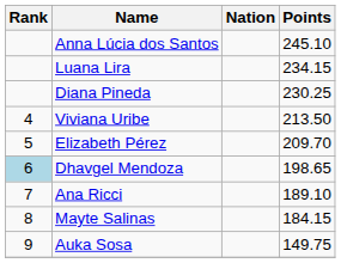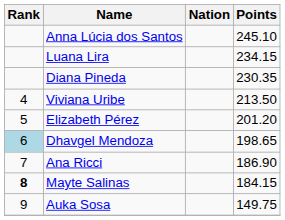 <table class="wikitable" style="text-align:center">
 <tr>
 <th>Rank</th>
 <th>Name</th>
 <th>Nation</th>
 <th>Points</th>
 </tr>
 <tr>
 <td></td>
 <td align=left><a href='#'>Anna Lúcia dos Santos</a></td>
 <td align=left></td>
 <td>245.10</td>
 </tr>
 <tr>
 <td></td>
 <td align=left><a href='#'>Luana Lira</a></td>
 <td align=left></td>
 <td>234.15</td>
 </tr>
 <tr>
 <td></td>
 <td align=left><a href='#'>Diana Pineda</a></td>
 <td align=left></td>
-<td>230.25</td>
+<td>230.35</td>
 </tr>
 <tr>
 <td>4</td>
 <td align=left><a href='#'>Viviana Uribe</a></td>
 <td align=left></td>
 <td>213.50</td>
 </tr>
 <tr>
 <td>5</td>
 <td align=left><a href='#'>Elizabeth Pérez</a></td>
 <td align=left></td>
-<td>209.70</td>
+<td>201.20</td>
 </tr>
 <tr>
 <td style="background: lightblue;">6</td>
 <td align=left><a href='#'>Dhavgel Mendoza</a></td>
 <td align=left></td>
 <td>198.65</td>
 </tr>
 <tr>
 <td>7</td>
 <td align=left><a href='#'>Ana Ricci</a></td>
 <td align=left></td>
-<td>189.10</td>
+<td>186.90</td>
 </tr>
 <tr>
-<td>8</td>
+<td><strong>8</strong></td>
 <td align=left><a href='#'>Mayte Salinas</a></td>
 <td align=left></td>
 <td>184.15</td>
 </tr>
 <tr>
 <td>9</td>
 <td align=left><a href='#'>Auka Sosa</a></td>
 <td align=left></td>
 <td>149.75</td>
 </tr>
 <tr>
 </tr>
 </table>
